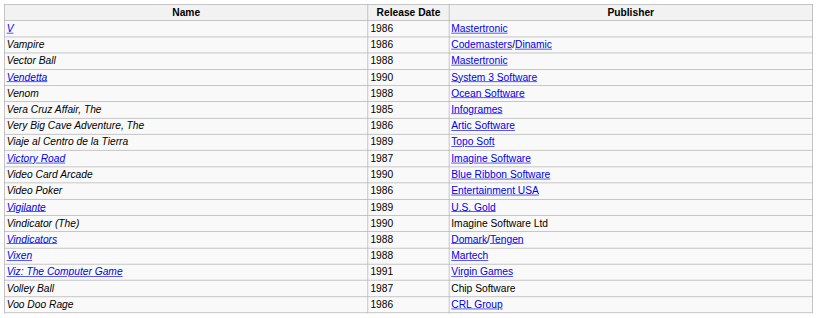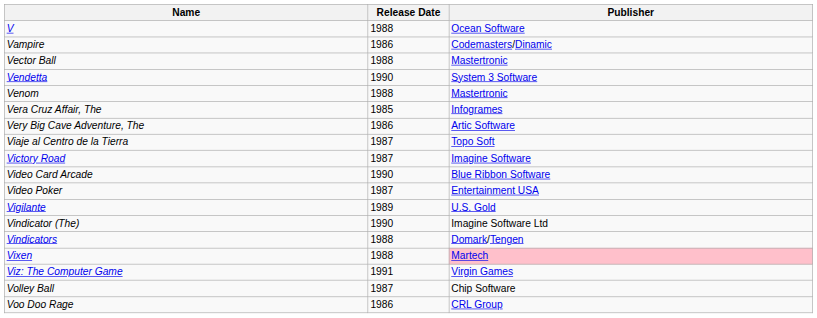 <table class="wikitable sortable" style="width:100%;">
 <tr>
 <th style="width:45%;">Name</th>
 <th style="width:10%;">Release Date</th>
 <th style="width:45%;">Publisher</th>
 </tr>
 <tr>
 <td><em><a href='#'>V</a></em></td>
-<td>1986</td>
-<td><a href='#'>Mastertronic</a></td>
+<td>1988</td>
+<td><a href='#'>Ocean Software</a></td>
 </tr>
 <tr>
 <td><em>Vampire</em></td>
 <td>1986</td>
 <td><a href='#'>Codemasters</a>/<a href='#'>Dinamic</a></td>
 </tr>
 <tr>
 <td><em>Vector Ball</em></td>
 <td>1988</td>
 <td><a href='#'>Mastertronic</a></td>
 </tr>
 <tr>
 <td><em><a href='#'>Vendetta</a></em></td>
 <td>1990</td>
 <td><a href='#'>System 3 Software</a></td>
 </tr>
 <tr>
 <td><em>Venom</em></td>
 <td>1988</td>
-<td><a href='#'>Ocean Software</a></td>
+<td><a href='#'>Mastertronic</a></td>
 </tr>
 <tr>
 <td><em>Vera Cruz Affair, The</em></td>
 <td>1985</td>
 <td><a href='#'>Infogrames</a></td>
 </tr>
 <tr>
 <td><em>Very Big Cave Adventure, The</em></td>
 <td>1986</td>
 <td><a href='#'>Artic Software</a></td>
 </tr>
 <tr>
 <td><em>Viaje al Centro de la Tierra</em></td>
-<td>1989</td>
+<td>1987</td>
 <td><a href='#'>Topo Soft</a></td>
 </tr>
 <tr>
 <td><em><a href='#'>Victory Road</a></em></td>
 <td>1987</td>
 <td><a href='#'>Imagine Software</a></td>
 </tr>
 <tr>
 <td><em>Video Card Arcade</em></td>
 <td>1990</td>
 <td><a href='#'>Blue Ribbon Software</a></td>
 </tr>
 <tr>
 <td><em>Video Poker</em></td>
-<td>1986</td>
+<td>1987</td>
 <td><a href='#'>Entertainment USA</a></td>
 </tr>
 <tr>
 <td><em><a href='#'>Vigilante</a></em></td>
 <td>1989</td>
 <td><a href='#'>U.S. Gold</a></td>
 </tr>
 <tr>
 <td><em>Vindicator (The)</em></td>
 <td>1990</td>
 <td>Imagine Software Ltd</td>
 </tr>
 <tr>
 <td><em><a href='#'>Vindicators</a></em></td>
 <td>1988</td>
 <td><a href='#'>Domark</a>/<a href='#'>Tengen</a></td>
 </tr>
 <tr>
 <td><em><a href='#'>Vixen</a></em></td>
 <td>1988</td>
-<td><a href='#'>Martech</a></td>
+<td style="background: pink;"><a href='#'>Martech</a></td>
 </tr>
 <tr>
 <td><em><a href='#'>Viz: The Computer Game</a></em></td>
 <td>1991</td>
 <td><a href='#'>Virgin Games</a></td>
 </tr>
 <tr>
 <td><em>Volley Ball</em></td>
 <td>1987</td>
 <td>Chip Software</td>
 </tr>
 <tr>
 <td><em>Voo Doo Rage</em></td>
 <td>1986</td>
 <td><a href='#'>CRL Group</a></td>
 </tr>
 </table>
